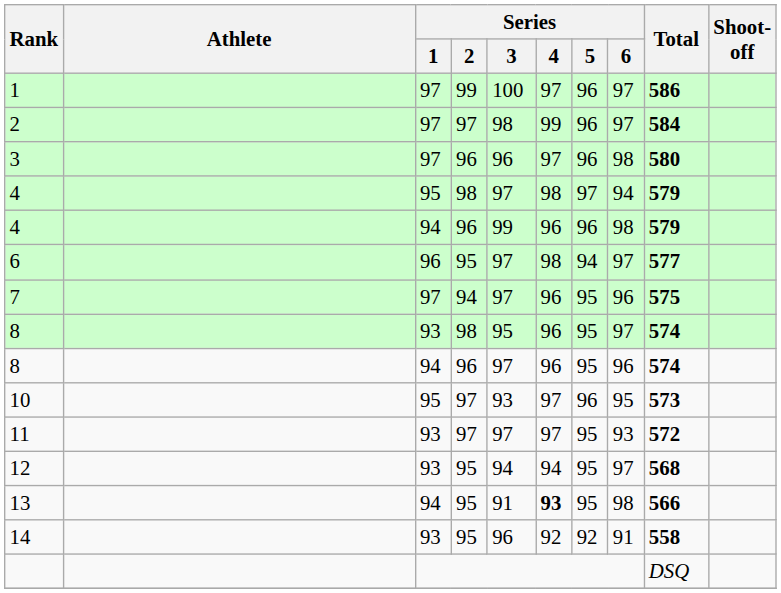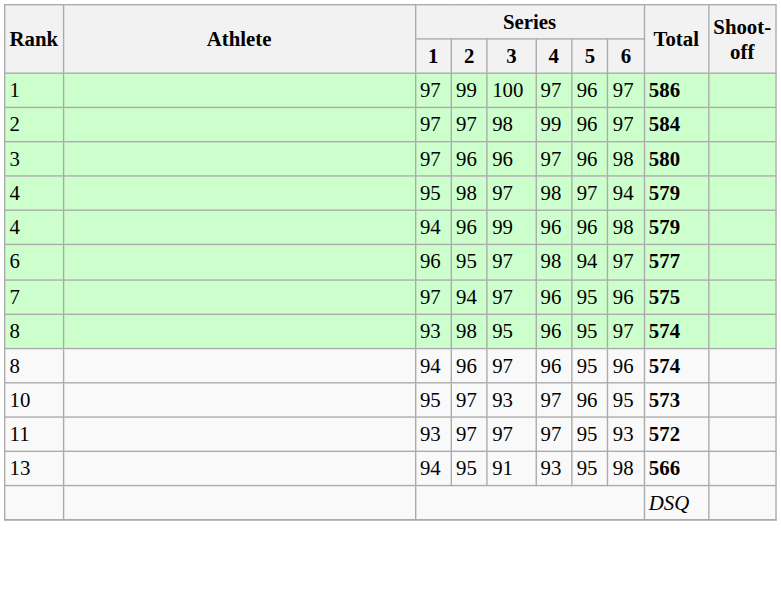 <table class="wikitable" style="font-size:95%" style="width:35em;" style="text-align:center">
 <tr>
 <th rowspan=2>Rank</th>
 <th rowspan=2 width=250>Athlete</th>
 <th colspan=6 width=160>Series</th>
 <th rowspan=2 width=40>Total</th>
 <th rowspan=2 width=40>Shoot-off</th>
 </tr>
 <tr>
 <th>1</th>
 <th>2</th>
 <th>3</th>
 <th>4</th>
 <th>5</th>
 <th>6</th>
 </tr>
 <tr bgcolor=ccffcc>
 <td>1</td>
 <td align=left></td>
 <td>97</td>
 <td>99</td>
 <td>100</td>
 <td>97</td>
 <td>96</td>
 <td>97</td>
 <td><strong>586</strong></td>
 <td></td>
 </tr>
 <tr bgcolor=ccffcc>
 <td>2</td>
 <td align=left></td>
 <td>97</td>
 <td>97</td>
 <td>98</td>
 <td>99</td>
 <td>96</td>
 <td>97</td>
 <td><strong>584</strong></td>
 <td></td>
 </tr>
 <tr bgcolor=ccffcc>
 <td>3</td>
 <td align=left></td>
 <td>97</td>
 <td>96</td>
 <td>96</td>
 <td>97</td>
 <td>96</td>
 <td>98</td>
 <td><strong>580</strong></td>
 <td></td>
 </tr>
 <tr bgcolor=ccffcc>
 <td>4</td>
 <td align=left></td>
 <td>95</td>
 <td>98</td>
 <td>97</td>
 <td>98</td>
 <td>97</td>
 <td>94</td>
 <td><strong>579</strong></td>
 <td></td>
 </tr>
 <tr bgcolor=ccffcc>
 <td>4</td>
 <td align=left></td>
 <td>94</td>
 <td>96</td>
 <td>99</td>
 <td>96</td>
 <td>96</td>
 <td>98</td>
 <td><strong>579</strong></td>
 <td></td>
 </tr>
 <tr bgcolor=ccffcc>
 <td>6</td>
 <td align=left></td>
 <td>96</td>
 <td>95</td>
 <td>97</td>
 <td>98</td>
 <td>94</td>
 <td>97</td>
 <td><strong>577</strong></td>
 <td></td>
 </tr>
 <tr bgcolor=ccffcc>
 <td>7</td>
 <td align=left></td>
 <td>97</td>
 <td>94</td>
 <td>97</td>
 <td>96</td>
 <td>95</td>
 <td>96</td>
 <td><strong>575</strong></td>
 <td></td>
 </tr>
 <tr bgcolor=ccffcc>
 <td>8</td>
 <td align=left></td>
 <td>93</td>
 <td>98</td>
 <td>95</td>
 <td>96</td>
 <td>95</td>
 <td>97</td>
 <td><strong>574</strong></td>
 <td></td>
 </tr>
 <tr>
 <td>8</td>
 <td align=left></td>
 <td>94</td>
 <td>96</td>
 <td>97</td>
 <td>96</td>
 <td>95</td>
 <td>96</td>
 <td><strong>574</strong></td>
 <td></td>
 </tr>
 <tr>
 <td>10</td>
 <td align=left></td>
 <td>95</td>
 <td>97</td>
 <td>93</td>
 <td>97</td>
 <td>96</td>
 <td>95</td>
 <td><strong>573</strong></td>
 <td></td>
 </tr>
 <tr>
 <td>11</td>
 <td align=left></td>
 <td>93</td>
 <td>97</td>
 <td>97</td>
 <td>97</td>
 <td>95</td>
 <td>93</td>
 <td><strong>572</strong></td>
 <td></td>
 </tr>
 <tr>
-<td>12</td>
-<td align=left></td>
-<td>93</td>
-<td>95</td>
-<td>94</td>
-<td>94</td>
-<td>95</td>
-<td>97</td>
-<td><strong>568</strong></td>
-<td></td>
-</tr>
-<tr>
 <td>13</td>
 <td align=left></td>
 <td>94</td>
 <td>95</td>
 <td>91</td>
-<td><strong>93</strong></td>
+<td>93</td>
 <td>95</td>
 <td>98</td>
 <td><strong>566</strong></td>
-<td></td>
-</tr>
-<tr>
-<td>14</td>
-<td align=left></td>
-<td>93</td>
-<td>95</td>
-<td>96</td>
-<td>92</td>
-<td>92</td>
-<td>91</td>
-<td><strong>558</strong></td>
 <td></td>
 </tr>
 <tr>
 <td></td>
 <td align=left></td>
 <td colspan=6></td>
 <td><em>DSQ</em></td>
 <td></td>
 </tr>
 <tr>
 </tr>
 </table>
